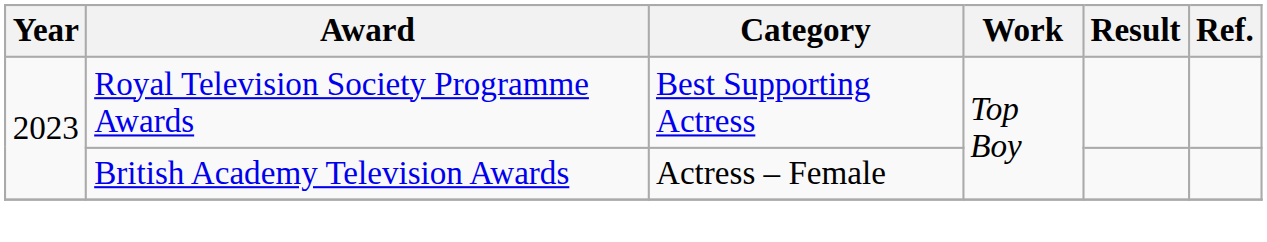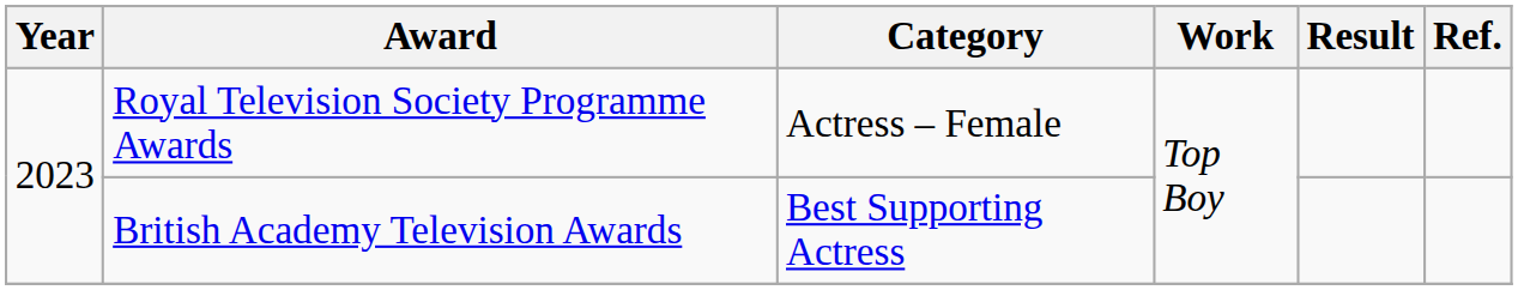 <table class="wikitable plainrowheaders">
 <tr>
 <th>Year</th>
 <th>Award</th>
 <th>Category</th>
 <th>Work</th>
 <th>Result</th>
 <th>Ref.</th>
 </tr>
 <tr>
 <td rowspan="2">2023</td>
 <td><a href='#'>Royal Television Society Programme Awards</a></td>
-<td><a href='#'>Best Supporting Actress</a></td>
+<td>Actress – Female</td>
 <td rowspan="2"><em>Top Boy</em></td>
 <td></td>
 <td></td>
 </tr>
 <tr>
 <td><a href='#'>British Academy Television Awards</a></td>
-<td>Actress – Female</td>
+<td><a href='#'>Best Supporting Actress</a></td>
 <td></td>
 <td></td>
 </tr>
 <tr>
 </tr>
 </table>
